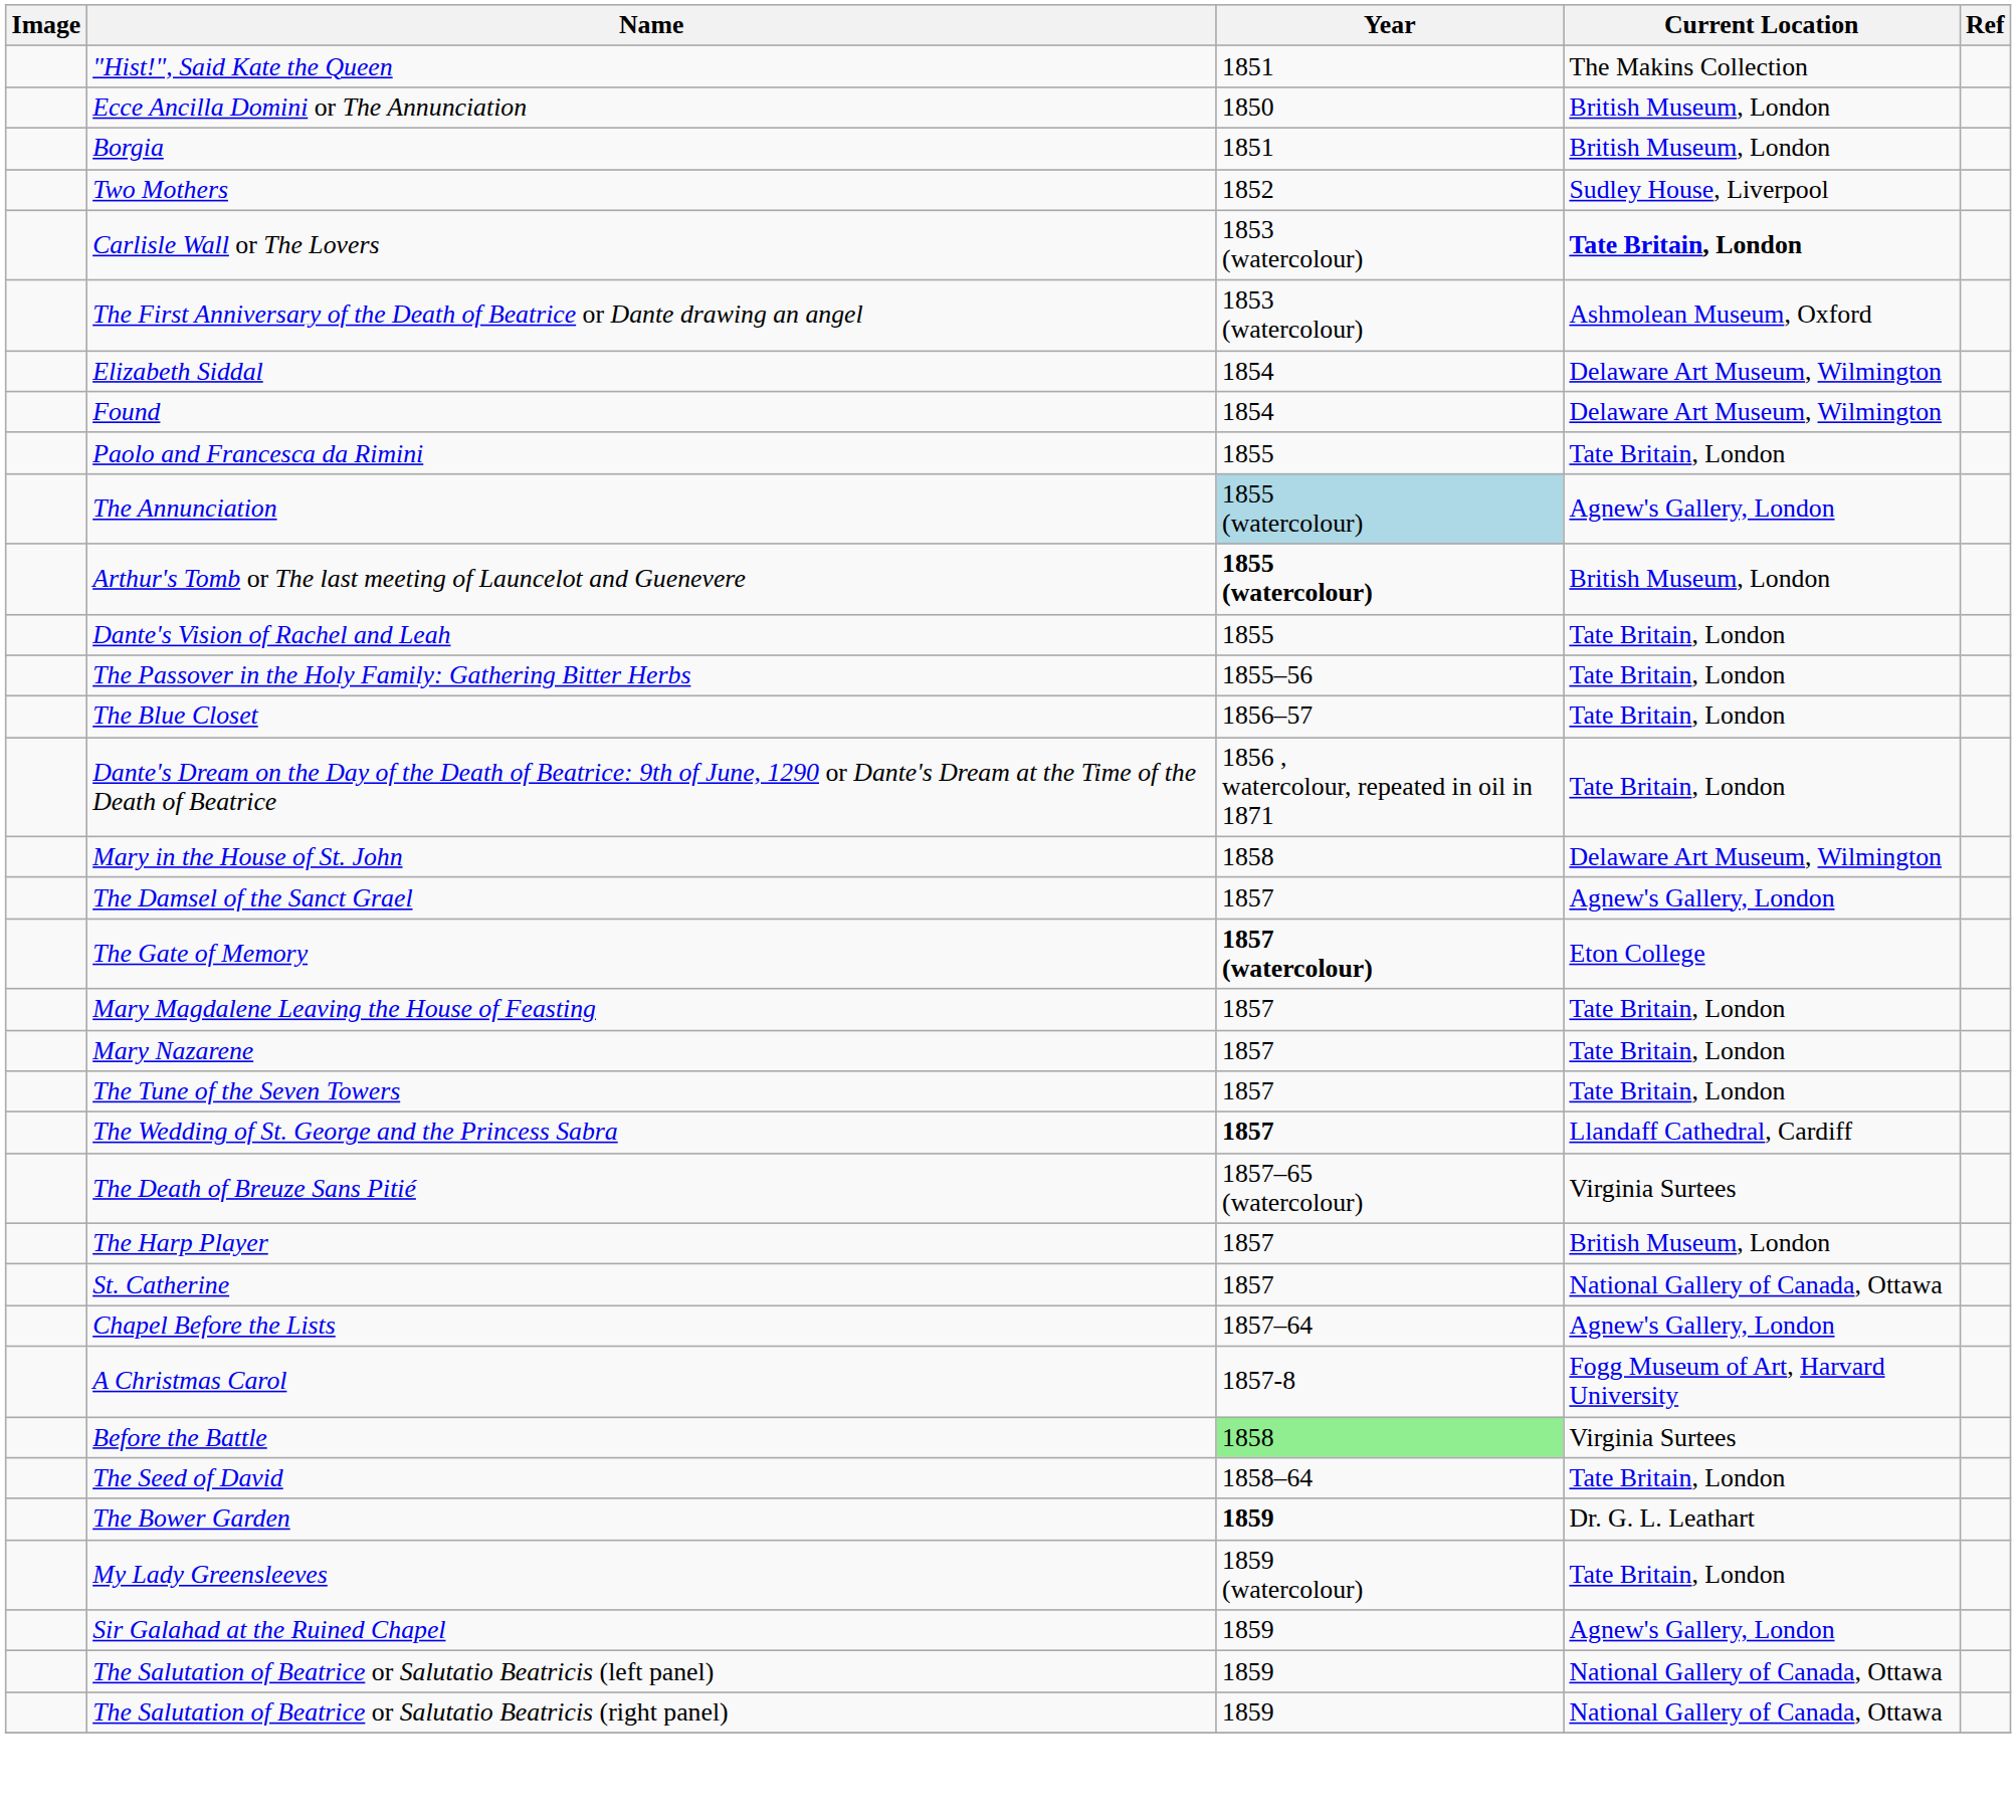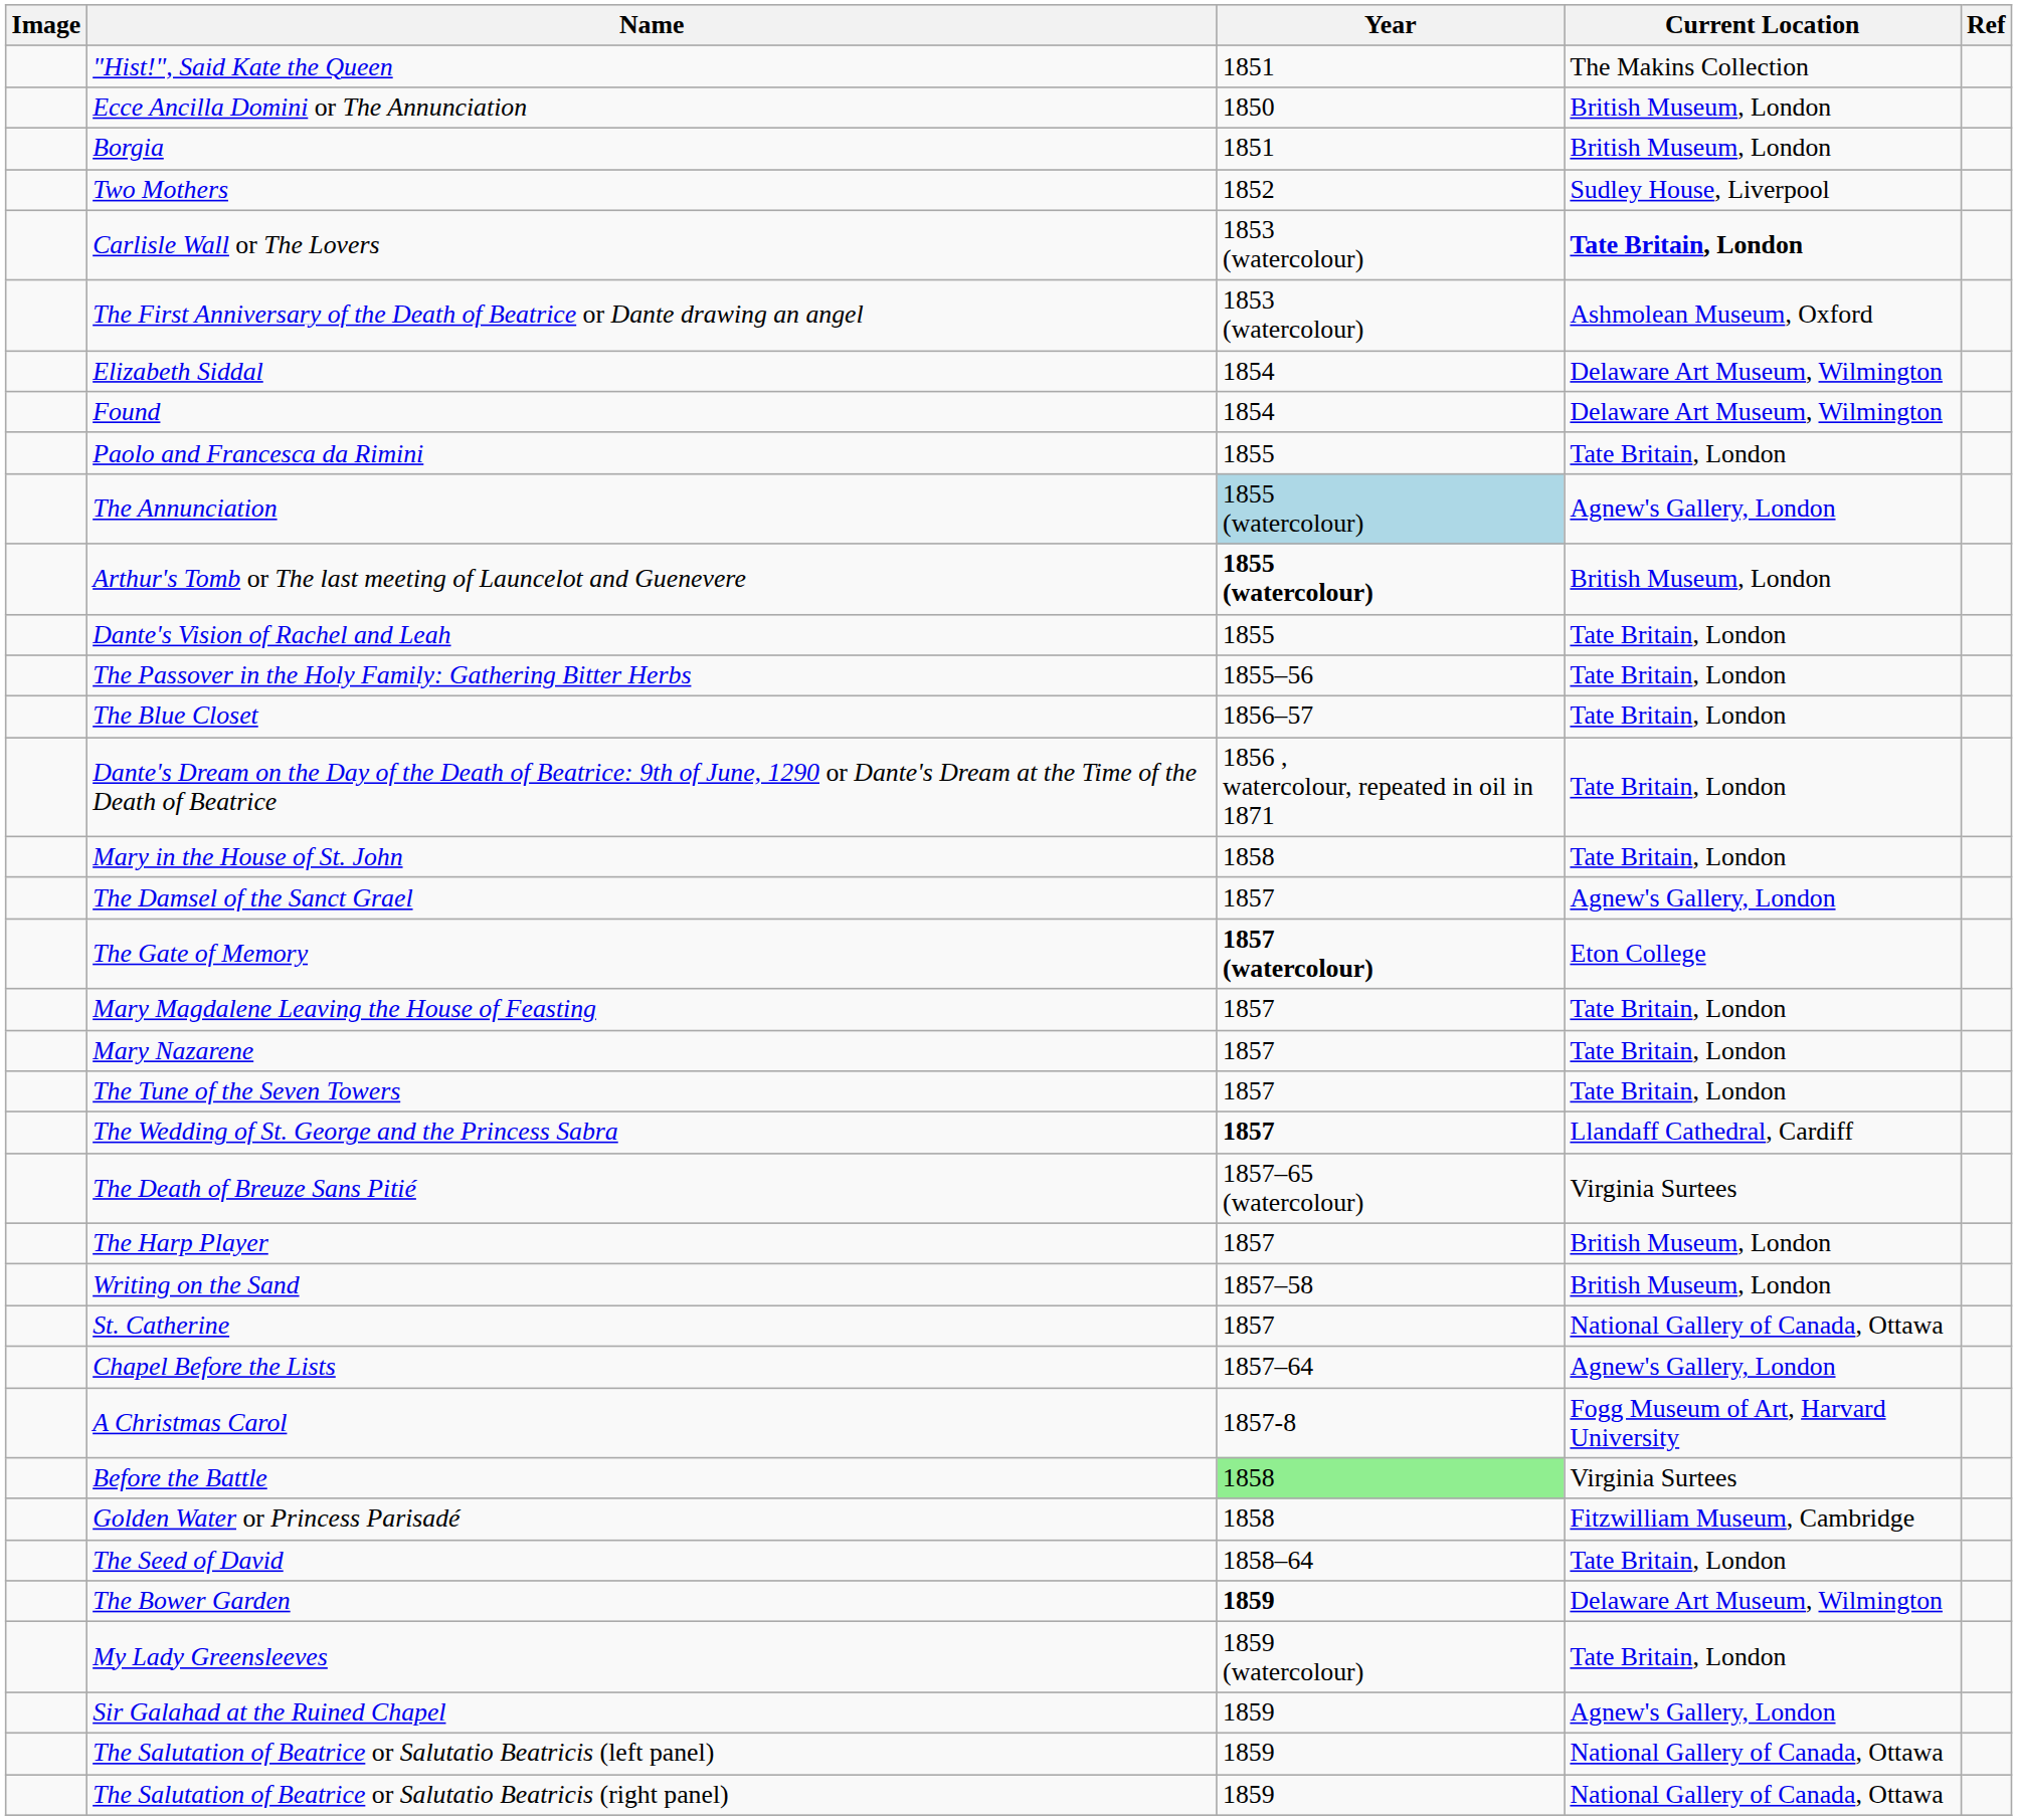 <table class="sortable wikitable" style="margin-left:0.5em; text-align:left">
 <tr>
 <th>Image</th>
 <th>Name</th>
 <th>Year</th>
 <th>Current Location</th>
 <th>Ref</th>
 </tr>
 <tr>
 <td></td>
 <td><em><a href='#'>"Hist!", Said Kate the Queen</a></em></td>
 <td>1851</td>
 <td>The Makins Collection</td>
 <td></td>
 </tr>
 <tr>
 <td></td>
 <td><em><a href='#'>Ecce Ancilla Domini</a></em> or <em>The Annunciation</em></td>
 <td>1850</td>
 <td><a href='#'>British Museum</a>, London</td>
 <td></td>
 </tr>
 <tr>
 <td></td>
 <td><em><a href='#'>Borgia</a></em></td>
 <td>1851</td>
 <td><a href='#'>British Museum</a>, London</td>
 <td></td>
 </tr>
 <tr>
 <td></td>
 <td><em><a href='#'>Two Mothers</a></em></td>
 <td>1852</td>
 <td><a href='#'>Sudley House</a>, Liverpool</td>
 <td></td>
 </tr>
 <tr>
 <td></td>
 <td><em><a href='#'>Carlisle Wall</a></em> or <em>The Lovers</em></td>
 <td>1853 <br> (watercolour)</td>
 <td><strong><a href='#'>Tate Britain</a>, London</strong></td>
 <td></td>
 </tr>
 <tr>
 <td></td>
 <td><em><a href='#'>The First Anniversary of the Death of Beatrice</a></em> or <em>Dante drawing an angel</em></td>
 <td>1853 <br> (watercolour)</td>
 <td><a href='#'>Ashmolean Museum</a>, Oxford</td>
 <td></td>
 </tr>
 <tr>
 <td></td>
 <td><em><a href='#'>Elizabeth Siddal</a></em></td>
 <td>1854</td>
 <td><a href='#'>Delaware Art Museum</a>, <a href='#'>Wilmington</a></td>
 <td></td>
 </tr>
 <tr>
 <td></td>
 <td><em><a href='#'>Found</a></em></td>
 <td>1854</td>
 <td><a href='#'>Delaware Art Museum</a>, <a href='#'>Wilmington</a></td>
 <td></td>
 </tr>
 <tr>
 <td></td>
 <td><em><a href='#'>Paolo and Francesca da Rimini</a></em></td>
 <td>1855</td>
 <td><a href='#'>Tate Britain</a>, London</td>
 <td></td>
 </tr>
 <tr>
 <td></td>
 <td><em><a href='#'>The Annunciation</a></em></td>
 <td style="background: lightblue;">1855 <br> (watercolour)</td>
 <td><a href='#'>Agnew's Gallery, London</a></td>
 <td></td>
 </tr>
 <tr>
 <td></td>
 <td><em><a href='#'>Arthur's Tomb</a></em> or <em>The last meeting of Launcelot and Guenevere</em></td>
 <td><strong>1855 <br> (watercolour)</strong></td>
 <td><a href='#'>British Museum</a>, London</td>
 <td></td>
 </tr>
 <tr>
 <td></td>
 <td><em><a href='#'>Dante's Vision of Rachel and Leah</a></em></td>
 <td>1855</td>
 <td><a href='#'>Tate Britain</a>, London</td>
 <td></td>
 </tr>
 <tr>
 <td></td>
 <td><em><a href='#'>The Passover in the Holy Family: Gathering Bitter Herbs</a></em></td>
 <td>1855–56</td>
 <td><a href='#'>Tate Britain</a>, London</td>
 <td></td>
 </tr>
 <tr>
 <td></td>
 <td><em><a href='#'>The Blue Closet</a></em></td>
 <td>1856–57</td>
 <td><a href='#'>Tate Britain</a>, London</td>
 <td></td>
 </tr>
 <tr>
 <td></td>
 <td><em><a href='#'>Dante's Dream on the Day of the Death of Beatrice: 9th of June, 1290</a></em> or <em>Dante's Dream at the Time of the Death of Beatrice</em></td>
 <td>1856 ,<br> watercolour, repeated in oil in 1871</td>
 <td><a href='#'>Tate Britain</a>, London</td>
 <td></td>
 </tr>
 <tr>
 <td></td>
 <td><em><a href='#'>Mary in the House of St. John</a></em></td>
 <td>1858</td>
-<td><a href='#'>Delaware Art Museum</a>, <a href='#'>Wilmington</a></td>
+<td><a href='#'>Tate Britain</a>, London</td>
 <td></td>
 </tr>
 <tr>
 <td></td>
 <td><em><a href='#'>The Damsel of the Sanct Grael</a></em></td>
 <td>1857</td>
 <td><a href='#'>Agnew's Gallery, London</a></td>
 <td></td>
 </tr>
 <tr>
 <td></td>
 <td><em><a href='#'>The Gate of Memory</a></em></td>
 <td><strong>1857 <br> (watercolour)</strong></td>
 <td><a href='#'>Eton College</a></td>
 <td></td>
 </tr>
 <tr>
 <td></td>
 <td><em><a href='#'>Mary Magdalene Leaving the House of Feasting</a></em></td>
 <td>1857</td>
 <td><a href='#'>Tate Britain</a>, London</td>
 <td></td>
 </tr>
 <tr>
 <td></td>
 <td><em><a href='#'>Mary Nazarene</a></em></td>
 <td>1857</td>
 <td><a href='#'>Tate Britain</a>, London</td>
 <td></td>
 </tr>
 <tr>
 <td></td>
 <td><em><a href='#'>The Tune of the Seven Towers</a></em></td>
 <td>1857</td>
 <td><a href='#'>Tate Britain</a>, London</td>
 <td></td>
 </tr>
 <tr>
 <td></td>
 <td><em><a href='#'>The Wedding of St. George and the Princess Sabra</a></em></td>
 <td><strong>1857</strong></td>
 <td><a href='#'>Llandaff Cathedral</a>, Cardiff</td>
 <td></td>
 </tr>
 <tr>
 <td></td>
 <td><em><a href='#'>The Death of Breuze Sans Pitié</a></em></td>
 <td>1857–65 <br> (watercolour)</td>
 <td>Virginia Surtees</td>
 <td></td>
 </tr>
 <tr>
 <td></td>
 <td><em><a href='#'>The Harp Player</a></em></td>
 <td>1857</td>
 <td><a href='#'>British Museum</a>, London</td>
 <td></td>
 </tr>
 <tr>
 <td></td>
+<td><em><a href='#'>Writing on the Sand</a></em></td>
+<td>1857–58</td>
+<td><a href='#'>British Museum</a>, London</td>
+<td></td>
+</tr>
+<tr>
+<td></td>
 <td><em><a href='#'>St. Catherine</a></em></td>
 <td>1857</td>
 <td><a href='#'>National Gallery of Canada</a>, Ottawa</td>
 <td></td>
 </tr>
 <tr>
 <td></td>
 <td><em><a href='#'>Chapel Before the Lists</a></em></td>
 <td>1857–64</td>
 <td><a href='#'>Agnew's Gallery, London</a></td>
 <td></td>
 </tr>
 <tr>
 <td></td>
 <td><em><a href='#'>A Christmas Carol</a></em></td>
 <td>1857-8</td>
 <td><a href='#'>Fogg Museum of Art</a>, <a href='#'>Harvard University</a></td>
 <td></td>
 </tr>
 <tr>
 <td></td>
 <td><em><a href='#'>Before the Battle</a></em></td>
 <td style="background: lightgreen;">1858</td>
 <td>Virginia Surtees</td>
 <td></td>
 </tr>
 <tr>
 <td></td>
+<td><em><a href='#'>Golden Water</a></em> or <em>Princess Parisadé</em></td>
+<td>1858</td>
+<td><a href='#'>Fitzwilliam Museum</a>, Cambridge</td>
+<td></td>
+</tr>
+<tr>
+<td></td>
 <td><em><a href='#'>The Seed of David</a></em></td>
 <td>1858–64</td>
 <td><a href='#'>Tate Britain</a>, London</td>
 <td></td>
 </tr>
 <tr>
 <td></td>
 <td><em><a href='#'>The Bower Garden</a></em></td>
 <td><strong>1859</strong></td>
-<td>Dr. G. L. Leathart</td>
+<td><a href='#'>Delaware Art Museum</a>, <a href='#'>Wilmington</a></td>
 <td></td>
 </tr>
 <tr>
 <td></td>
 <td><em><a href='#'>My Lady Greensleeves</a></em></td>
 <td>1859 <br> (watercolour)</td>
 <td><a href='#'>Tate Britain</a>, London</td>
 <td></td>
 </tr>
 <tr>
 <td></td>
 <td><em><a href='#'>Sir Galahad at the Ruined Chapel</a></em></td>
 <td>1859</td>
 <td><a href='#'>Agnew's Gallery, London</a></td>
 <td></td>
 </tr>
 <tr>
 <td></td>
 <td><em><a href='#'>The Salutation of Beatrice</a></em> or <em>Salutatio Beatricis</em> (left panel)</td>
 <td>1859</td>
 <td><a href='#'>National Gallery of Canada</a>, Ottawa</td>
 <td></td>
 </tr>
 <tr>
 <td></td>
 <td><em><a href='#'>The Salutation of Beatrice</a></em> or <em>Salutatio Beatricis</em> (right panel)</td>
 <td>1859</td>
 <td><a href='#'>National Gallery of Canada</a>, Ottawa</td>
 <td></td>
 </tr>
 <tr>
 </tr>
 </table>
